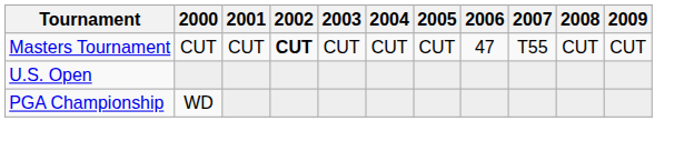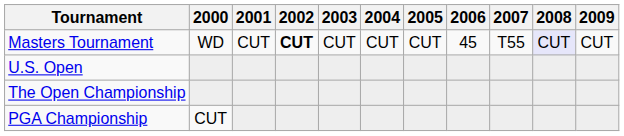 <table class="wikitable" style="font-size:95%;text-align:center;">
 <tr>
 <th>Tournament</th>
 <th>2000</th>
 <th>2001</th>
 <th>2002</th>
 <th>2003</th>
 <th>2004</th>
 <th>2005</th>
 <th>2006</th>
 <th>2007</th>
 <th>2008</th>
 <th>2009</th>
 </tr>
 <tr>
 <td align=left><a href='#'>Masters Tournament</a></td>
-<td>CUT</td>
+<td>WD</td>
 <td>CUT</td>
 <td><strong>CUT</strong></td>
 <td>CUT</td>
 <td>CUT</td>
 <td>CUT</td>
-<td>47</td>
+<td>45</td>
 <td>T55</td>
-<td>CUT</td>
+<td style="background: lavender;">CUT</td>
 <td>CUT</td>
 </tr>
 <tr>
 <td align=left><a href='#'>U.S. Open</a></td>
 <td style="background:#eee;"></td>
 <td style="background:#eee;"></td>
 <td style="background:#eee;"></td>
 <td style="background:#eee;"></td>
 <td style="background:#eee;"></td>
 <td style="background:#eee;"></td>
 <td style="background:#eee;"></td>
 <td style="background:#eee;"></td>
 <td style="background:#eee;"></td>
 <td style="background:#eee;"></td>
 </tr>
 <tr>
+<td align=left><a href='#'>The Open Championship</a></td>
+<td style="background:#eee;"></td>
+<td style="background:#eee;"></td>
+<td style="background:#eee;"></td>
+<td style="background:#eee;"></td>
+<td style="background:#eee;"></td>
+<td style="background:#eee;"></td>
+<td style="background:#eee;"></td>
+<td style="background:#eee;"></td>
+<td style="background:#eee;"></td>
+<td style="background:#eee;"></td>
+</tr>
+<tr>
 <td align=left><a href='#'>PGA Championship</a></td>
-<td>WD</td>
+<td>CUT</td>
 <td style="background:#eee;"></td>
 <td style="background:#eee;"></td>
 <td style="background:#eee;"></td>
 <td style="background:#eee;"></td>
 <td style="background:#eee;"></td>
 <td style="background:#eee;"></td>
 <td style="background:#eee;"></td>
 <td style="background:#eee;"></td>
 <td style="background:#eee;"></td>
 </tr>
 </table>
